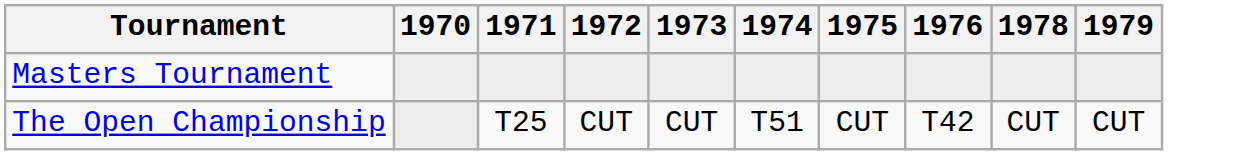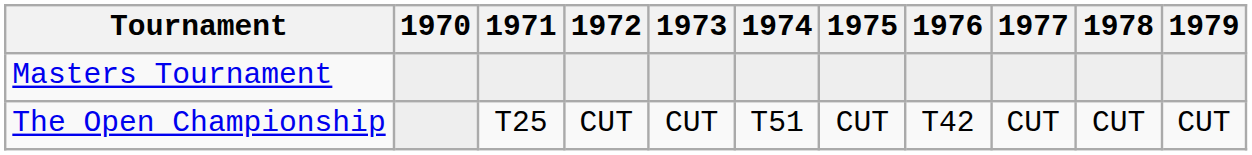 <table class="wikitable" style="font-size:95%;text-align:center;">
 <tr>
 <th>Tournament</th>
 <th>1970</th>
 <th>1971</th>
 <th>1972</th>
 <th>1973</th>
 <th>1974</th>
 <th>1975</th>
 <th>1976</th>
+<th>1977</th>
 <th>1978</th>
 <th>1979</th>
 </tr>
 <tr>
 <td align=left><a href='#'>Masters Tournament</a></td>
+<td style="background:#eeeeee;"></td>
 <td style="background:#eeeeee;"></td>
 <td style="background:#eeeeee;"></td>
 <td style="background:#eeeeee;"></td>
 <td style="background:#eeeeee;"></td>
 <td style="background:#eeeeee;"></td>
 <td style="background:#eeeeee;"></td>
 <td style="background:#eeeeee;"></td>
 <td style="background:#eeeeee;"></td>
 <td style="background:#eeeeee;"></td>
 </tr>
 <tr>
 <td align=left><a href='#'>The Open Championship</a></td>
 <td style="background:#eeeeee;"></td>
 <td>T25</td>
 <td>CUT</td>
 <td>CUT</td>
 <td>T51</td>
 <td>CUT</td>
 <td>T42</td>
 <td>CUT</td>
 <td>CUT</td>
+<td>CUT</td>
 </tr>
 </table>
